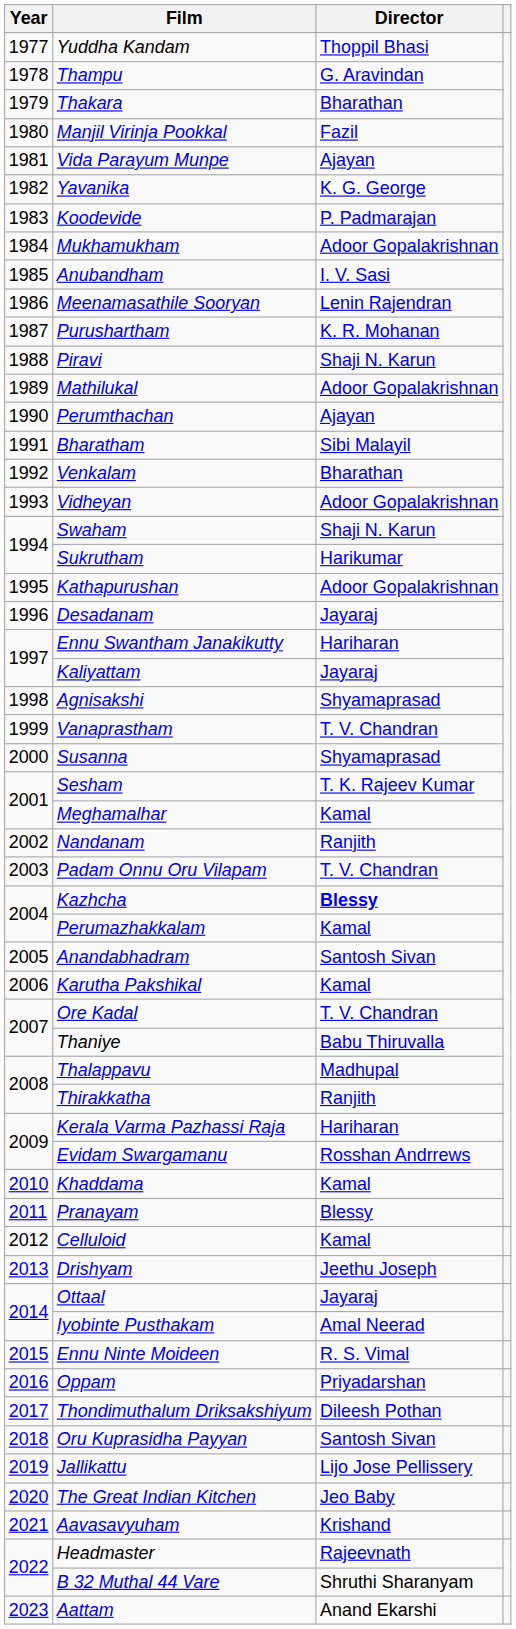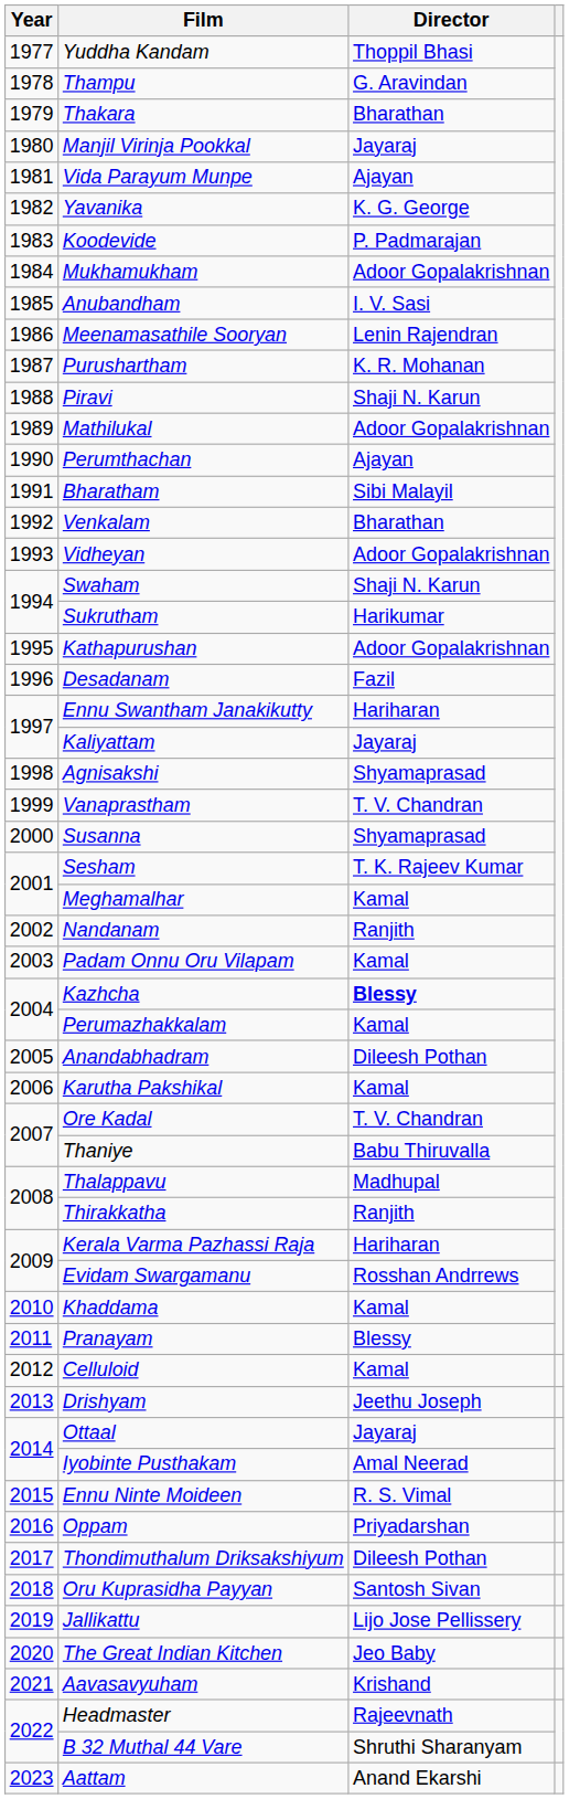 <table class="wikitable">
 <tr>
 <th>Year</th>
 <th>Film</th>
 <th>Director</th>
 <th></th>
 </tr>
 <tr>
 <td>1977</td>
 <td><em>Yuddha Kandam</em></td>
 <td><a href='#'>Thoppil Bhasi</a></td>
 <td rowspan=42></td>
 </tr>
 <tr>
 <td>1978</td>
 <td><em><a href='#'>Thampu</a></em></td>
 <td><a href='#'>G. Aravindan</a></td>
 </tr>
 <tr>
 <td>1979</td>
 <td><em><a href='#'>Thakara</a></em></td>
 <td><a href='#'>Bharathan</a></td>
 </tr>
 <tr>
 <td>1980</td>
 <td><em><a href='#'>Manjil Virinja Pookkal</a></em></td>
-<td><a href='#'>Fazil</a></td>
+<td><a href='#'>Jayaraj</a></td>
 </tr>
 <tr>
 <td>1981</td>
 <td><em><a href='#'>Vida Parayum Munpe</a></em></td>
 <td><a href='#'>Ajayan</a></td>
 </tr>
 <tr>
 <td>1982</td>
 <td><em><a href='#'>Yavanika</a></em></td>
 <td><a href='#'>K. G. George</a></td>
 </tr>
 <tr>
 <td>1983</td>
 <td><em><a href='#'>Koodevide</a></em></td>
 <td><a href='#'>P. Padmarajan</a></td>
 </tr>
 <tr>
 <td>1984</td>
 <td><em><a href='#'>Mukhamukham</a></em></td>
 <td><a href='#'>Adoor Gopalakrishnan</a></td>
 </tr>
 <tr>
 <td>1985</td>
 <td><em><a href='#'>Anubandham</a></em></td>
 <td><a href='#'>I. V. Sasi</a></td>
 </tr>
 <tr>
 <td>1986</td>
 <td><em><a href='#'>Meenamasathile Sooryan</a></em></td>
 <td><a href='#'>Lenin Rajendran</a></td>
 </tr>
 <tr>
 <td>1987</td>
 <td><em><a href='#'>Purushartham</a></em></td>
 <td><a href='#'>K. R. Mohanan</a></td>
 </tr>
 <tr>
 <td>1988</td>
 <td><em><a href='#'>Piravi</a></em></td>
 <td><a href='#'>Shaji N. Karun</a></td>
 </tr>
 <tr>
 <td>1989</td>
 <td><em><a href='#'>Mathilukal</a></em></td>
 <td><a href='#'>Adoor Gopalakrishnan</a></td>
 </tr>
 <tr>
 <td>1990</td>
 <td><em><a href='#'>Perumthachan</a></em></td>
 <td><a href='#'>Ajayan</a></td>
 </tr>
 <tr>
 <td>1991</td>
 <td><em><a href='#'>Bharatham</a></em></td>
 <td><a href='#'>Sibi Malayil</a></td>
 </tr>
 <tr>
 <td>1992</td>
 <td><em><a href='#'>Venkalam</a></em></td>
 <td><a href='#'>Bharathan</a></td>
 </tr>
 <tr>
 <td>1993</td>
 <td><em><a href='#'>Vidheyan</a></em></td>
 <td><a href='#'>Adoor Gopalakrishnan</a></td>
 </tr>
 <tr>
 <td rowspan=2>1994</td>
 <td><em><a href='#'>Swaham</a></em></td>
 <td><a href='#'>Shaji N. Karun</a></td>
 </tr>
 <tr>
 <td><em><a href='#'>Sukrutham</a></em></td>
 <td><a href='#'>Harikumar</a></td>
 </tr>
 <tr>
 <td>1995</td>
 <td><em><a href='#'>Kathapurushan</a></em></td>
 <td><a href='#'>Adoor Gopalakrishnan</a></td>
 </tr>
 <tr>
 <td>1996</td>
 <td><em><a href='#'>Desadanam</a></em></td>
-<td><a href='#'>Jayaraj</a></td>
+<td><a href='#'>Fazil</a></td>
 </tr>
 <tr>
 <td rowspan=2>1997</td>
 <td><em><a href='#'>Ennu Swantham Janakikutty</a></em></td>
 <td><a href='#'>Hariharan</a></td>
 </tr>
 <tr>
 <td><em><a href='#'>Kaliyattam</a></em></td>
 <td><a href='#'>Jayaraj</a></td>
 </tr>
 <tr>
 <td>1998</td>
 <td><em><a href='#'>Agnisakshi</a></em></td>
 <td><a href='#'>Shyamaprasad</a></td>
 </tr>
 <tr>
 <td>1999</td>
 <td><em><a href='#'>Vanaprastham</a></em></td>
 <td><a href='#'>T. V. Chandran</a></td>
 </tr>
 <tr>
 <td>2000</td>
 <td><em><a href='#'>Susanna</a></em></td>
 <td><a href='#'>Shyamaprasad</a></td>
 </tr>
 <tr>
 <td rowspan=2>2001</td>
 <td><em><a href='#'>Sesham</a></em></td>
 <td><a href='#'>T. K. Rajeev Kumar</a></td>
 </tr>
 <tr>
 <td><em><a href='#'>Meghamalhar</a></em></td>
 <td><a href='#'>Kamal</a></td>
 </tr>
 <tr>
 <td>2002</td>
 <td><em><a href='#'>Nandanam</a></em></td>
 <td><a href='#'>Ranjith</a></td>
 </tr>
 <tr>
 <td>2003</td>
 <td><em><a href='#'>Padam Onnu Oru Vilapam</a></em></td>
-<td><a href='#'>T. V. Chandran</a></td>
+<td><a href='#'>Kamal</a></td>
 </tr>
 <tr>
 <td rowspan=2>2004</td>
 <td><em><a href='#'>Kazhcha</a></em></td>
 <td><strong><a href='#'>Blessy</a></strong></td>
 </tr>
 <tr>
 <td><em><a href='#'>Perumazhakkalam</a></em></td>
 <td><a href='#'>Kamal</a></td>
 </tr>
 <tr>
 <td>2005</td>
 <td><em><a href='#'>Anandabhadram</a></em></td>
-<td><a href='#'>Santosh Sivan</a></td>
+<td><a href='#'>Dileesh Pothan</a></td>
 </tr>
 <tr>
 <td>2006</td>
 <td><em><a href='#'>Karutha Pakshikal</a></em></td>
 <td><a href='#'>Kamal</a></td>
 </tr>
 <tr>
 <td rowspan=2>2007</td>
 <td><em><a href='#'>Ore Kadal</a></em></td>
 <td><a href='#'>T. V. Chandran</a></td>
 </tr>
 <tr>
 <td><em>Thaniye</em></td>
 <td><a href='#'>Babu Thiruvalla</a></td>
 </tr>
 <tr>
 <td rowspan=2>2008</td>
 <td><em><a href='#'>Thalappavu</a></em></td>
 <td><a href='#'>Madhupal</a></td>
 </tr>
 <tr>
 <td><em><a href='#'>Thirakkatha</a></em></td>
 <td><a href='#'>Ranjith</a></td>
 </tr>
 <tr>
 <td rowspan=2>2009</td>
 <td><em><a href='#'>Kerala Varma Pazhassi Raja</a></em></td>
 <td><a href='#'>Hariharan</a></td>
 </tr>
 <tr>
 <td><em><a href='#'>Evidam Swargamanu</a></em></td>
 <td><a href='#'>Rosshan Andrrews</a></td>
 </tr>
 <tr>
 <td><a href='#'>2010</a></td>
 <td><em><a href='#'>Khaddama</a></em></td>
 <td><a href='#'>Kamal</a></td>
 </tr>
 <tr>
 <td><a href='#'>2011</a></td>
 <td><em><a href='#'>Pranayam</a></em></td>
 <td><a href='#'>Blessy</a></td>
 </tr>
 <tr>
 <td>2012</td>
 <td><em><a href='#'>Celluloid</a></em></td>
 <td><a href='#'>Kamal</a></td>
 <td></td>
 </tr>
 <tr>
 <td><a href='#'>2013</a></td>
 <td><em><a href='#'>Drishyam</a></em></td>
 <td><a href='#'>Jeethu Joseph</a></td>
 <td></td>
 </tr>
 <tr>
 <td rowspan=2><a href='#'>2014</a></td>
 <td><em><a href='#'>Ottaal</a></em></td>
 <td><a href='#'>Jayaraj</a></td>
 <td rowspan=2></td>
 </tr>
 <tr>
 <td><em><a href='#'>Iyobinte Pusthakam</a></em></td>
 <td><a href='#'>Amal Neerad</a></td>
 </tr>
 <tr>
 <td><a href='#'>2015</a></td>
 <td><em><a href='#'>Ennu Ninte Moideen</a></em></td>
 <td><a href='#'>R. S. Vimal</a></td>
 <td></td>
 </tr>
 <tr>
 <td><a href='#'>2016</a></td>
 <td><em><a href='#'>Oppam</a></em></td>
 <td><a href='#'>Priyadarshan</a></td>
 <td></td>
 </tr>
 <tr>
 <td><a href='#'>2017</a></td>
 <td><em><a href='#'>Thondimuthalum Driksakshiyum</a></em></td>
 <td><a href='#'>Dileesh Pothan</a></td>
 <td></td>
 </tr>
 <tr>
 <td><a href='#'>2018</a></td>
 <td><em><a href='#'>Oru Kuprasidha Payyan</a></em></td>
 <td><a href='#'>Santosh Sivan</a></td>
 <td></td>
 </tr>
 <tr>
 <td><a href='#'>2019</a></td>
 <td><em><a href='#'>Jallikattu</a></em></td>
 <td><a href='#'>Lijo Jose Pellissery</a></td>
 <td></td>
 </tr>
 <tr>
 <td><a href='#'>2020</a></td>
 <td><em><a href='#'>The Great Indian Kitchen</a></em></td>
 <td><a href='#'>Jeo Baby</a></td>
 <td></td>
 </tr>
 <tr>
 <td><a href='#'>2021</a></td>
 <td><em><a href='#'>Aavasavyuham</a></em></td>
 <td><a href='#'>Krishand</a></td>
 <td></td>
 </tr>
 <tr>
 <td rowspan=2><a href='#'>2022</a></td>
 <td><em>Headmaster</em></td>
 <td><a href='#'>Rajeevnath</a></td>
 <td rowspan=2></td>
 </tr>
 <tr>
 <td><em><a href='#'>B 32 Muthal 44 Vare</a></em></td>
 <td>Shruthi Sharanyam</td>
 </tr>
 <tr>
 <td><a href='#'>2023</a></td>
 <td><em><a href='#'>Aattam</a></em></td>
 <td>Anand Ekarshi</td>
 <td></td>
 </tr>
 </table>
